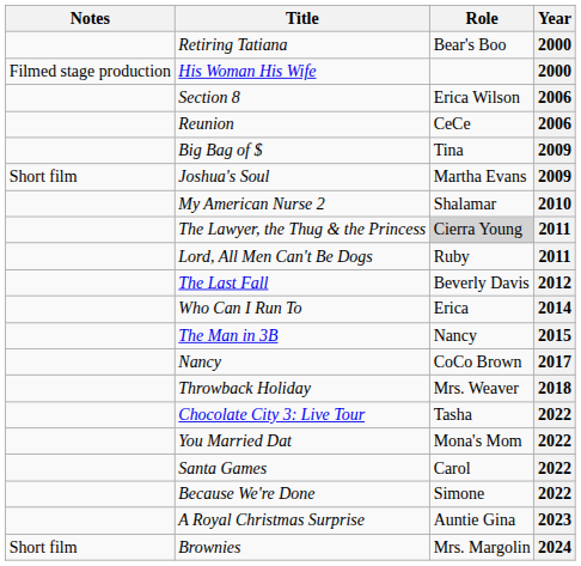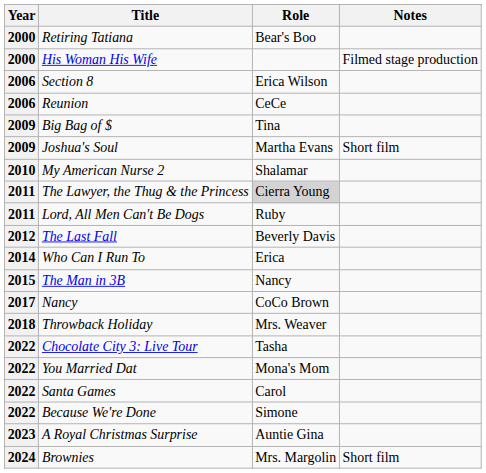 <table class="wikitable sortable plainrowheaders">
 <tr>
-<th scope="col" class="unsortable">Notes</th>
+<th scope="col">Year</th>
 <th scope="col">Title</th>
 <th scope="col">Role</th>
-<th scope="col">Year</th>
+<th scope="col" class="unsortable">Notes</th>
 </tr>
 <tr>
-<td></td>
+<th scope="row" style="text-align:center;">2000</th>
 <td><em>Retiring Tatiana</em></td>
 <td>Bear's Boo</td>
-<th scope="row" style="text-align:center;">2000</th>
+<td></td>
 </tr>
 <tr>
-<td>Filmed stage production</td>
+<th scope="row" style="text-align:center;">2000</th>
 <td><em><a href='#'>His Woman His Wife</a></em></td>
 <td></td>
-<th scope="row" style="text-align:center;">2000</th>
+<td>Filmed stage production</td>
 </tr>
 <tr>
-<td></td>
+<th scope="row" style="text-align:center;">2006</th>
 <td><em>Section 8</em></td>
 <td>Erica Wilson</td>
-<th scope="row" style="text-align:center;">2006</th>
+<td></td>
 </tr>
 <tr>
-<td></td>
+<th scope="row" style="text-align:center;">2006</th>
 <td><em>Reunion</em></td>
 <td>CeCe</td>
-<th scope="row" style="text-align:center;">2006</th>
+<td></td>
 </tr>
 <tr>
-<td></td>
+<th scope="row" style="text-align:center;">2009</th>
 <td><em>Big Bag of $</em></td>
 <td>Tina</td>
-<th scope="row" style="text-align:center;">2009</th>
+<td></td>
 </tr>
 <tr>
-<td>Short film</td>
+<th scope="row" style="text-align:center;">2009</th>
 <td><em>Joshua's Soul</em></td>
 <td>Martha Evans</td>
-<th scope="row" style="text-align:center;">2009</th>
+<td>Short film</td>
 </tr>
 <tr>
-<td></td>
+<th scope="row" style="text-align:center;">2010</th>
 <td><em>My American Nurse 2</em></td>
 <td>Shalamar</td>
-<th scope="row" style="text-align:center;">2010</th>
+<td></td>
 </tr>
 <tr>
-<td></td>
+<th scope="row" style="text-align:center;">2011</th>
 <td><em>The Lawyer, the Thug & the Princess</em></td>
 <td style="background: lightgrey;">Cierra Young</td>
-<th scope="row" style="text-align:center;">2011</th>
+<td></td>
 </tr>
 <tr>
-<td></td>
+<th scope="row" style="text-align:center;">2011</th>
 <td><em>Lord, All Men Can't Be Dogs</em></td>
 <td>Ruby</td>
-<th scope="row" style="text-align:center;">2011</th>
+<td></td>
 </tr>
 <tr>
-<td></td>
+<th scope="row" style="text-align:center;">2012</th>
 <td><em><a href='#'>The Last Fall</a> </em></td>
 <td>Beverly Davis</td>
-<th scope="row" style="text-align:center;">2012</th>
+<td></td>
 </tr>
 <tr>
-<td></td>
+<th scope="row" style="text-align:center;">2014</th>
 <td><em>Who Can I Run To</em></td>
 <td>Erica</td>
-<th scope="row" style="text-align:center;">2014</th>
+<td></td>
 </tr>
 <tr>
-<td></td>
+<th scope="row" style="text-align:center;">2015</th>
 <td><em><a href='#'>The Man in 3B</a></em></td>
 <td>Nancy</td>
-<th scope="row" style="text-align:center;">2015</th>
+<td></td>
 </tr>
 <tr>
-<td></td>
+<th scope="row" style="text-align:center;">2017</th>
 <td><em>Nancy</em></td>
 <td>CoCo Brown</td>
-<th scope="row" style="text-align:center;">2017</th>
+<td></td>
 </tr>
 <tr>
-<td></td>
+<th scope="row" style="text-align:center;">2018</th>
 <td><em>Throwback Holiday</em></td>
 <td>Mrs. Weaver</td>
-<th scope="row" style="text-align:center;">2018</th>
+<td></td>
 </tr>
 <tr>
-<td></td>
+<th scope="row" style="text-align:center;">2022</th>
 <td><em><a href='#'>Chocolate City 3: Live Tour</a></em></td>
 <td>Tasha</td>
-<th scope="row" style="text-align:center;">2022</th>
+<td></td>
 </tr>
 <tr>
-<td></td>
+<th scope="row" style="text-align:center;">2022</th>
 <td><em>You Married Dat</em></td>
 <td>Mona's Mom</td>
-<th scope="row" style="text-align:center;">2022</th>
+<td></td>
 </tr>
 <tr>
-<td></td>
+<th scope="row" style="text-align:center;">2022</th>
 <td><em>Santa Games</em></td>
 <td>Carol</td>
-<th scope="row" style="text-align:center;">2022</th>
+<td></td>
 </tr>
 <tr>
-<td></td>
+<th scope="row" style="text-align:center;">2022</th>
 <td><em>Because We're Done</em></td>
 <td>Simone</td>
-<th scope="row" style="text-align:center;">2022</th>
+<td></td>
 </tr>
 <tr>
-<td></td>
+<th scope="row" style="text-align:center;">2023</th>
 <td><em>A Royal Christmas Surprise</em></td>
 <td>Auntie Gina</td>
-<th scope="row" style="text-align:center;">2023</th>
+<td></td>
 </tr>
 <tr>
-<td>Short film</td>
+<th scope="row" style="text-align:center;">2024</th>
 <td><em>Brownies</em></td>
 <td>Mrs. Margolin</td>
-<th scope="row" style="text-align:center;">2024</th>
+<td>Short film</td>
 </tr>
 </table>
